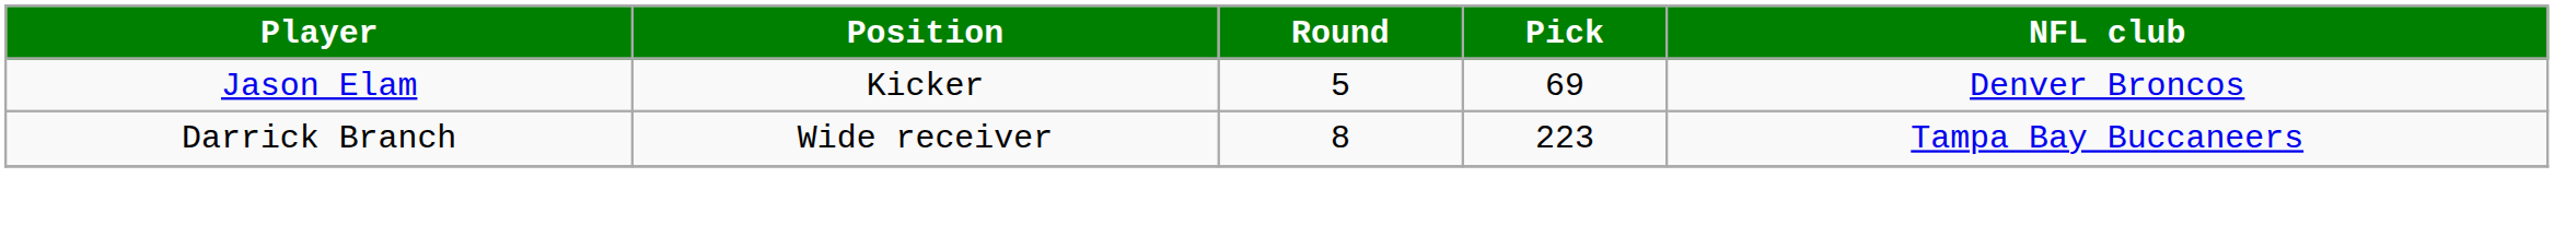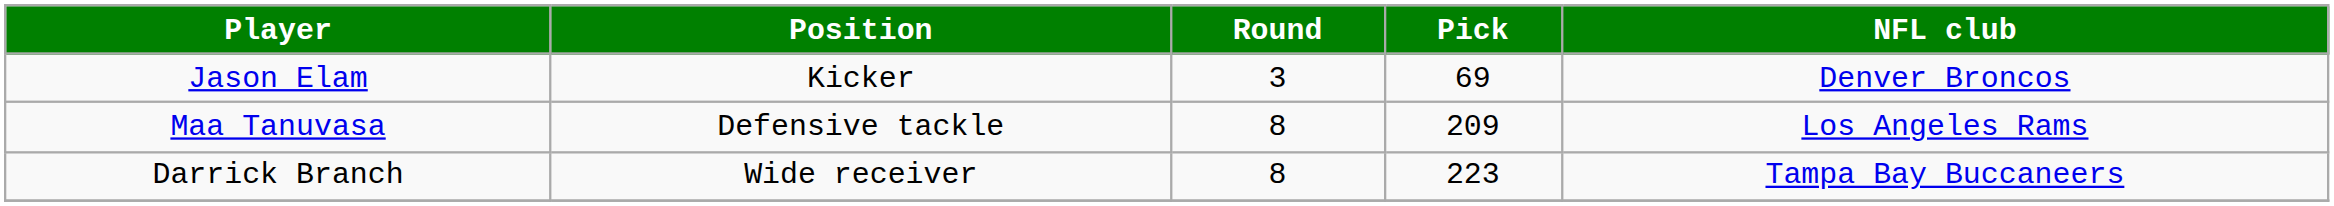 <table class="wikitable" width="80%">
 <tr align="center"  style="background:green;color:#FFFFFF;">
 <td><strong>Player</strong></td>
 <td><strong>Position</strong></td>
 <td><strong>Round</strong></td>
 <td><strong>Pick</strong></td>
 <td><strong>NFL club</strong></td>
 </tr>
 <tr align="center" bgcolor="">
 <td><a href='#'>Jason Elam</a></td>
 <td>Kicker</td>
-<td>5</td>
+<td>3</td>
 <td>69</td>
 <td><a href='#'>Denver Broncos</a></td>
+</tr>
+<tr align="center" bgcolor="">
+<td><a href='#'>Maa Tanuvasa</a></td>
+<td>Defensive tackle</td>
+<td>8</td>
+<td>209</td>
+<td><a href='#'>Los Angeles Rams</a></td>
 </tr>
 <tr align="center" bgcolor="">
 <td>Darrick Branch</td>
 <td>Wide receiver</td>
 <td>8</td>
 <td>223</td>
 <td><a href='#'>Tampa Bay Buccaneers</a></td>
 </tr>
 <tr align="center" bgcolor="">
 </tr>
 </table>
